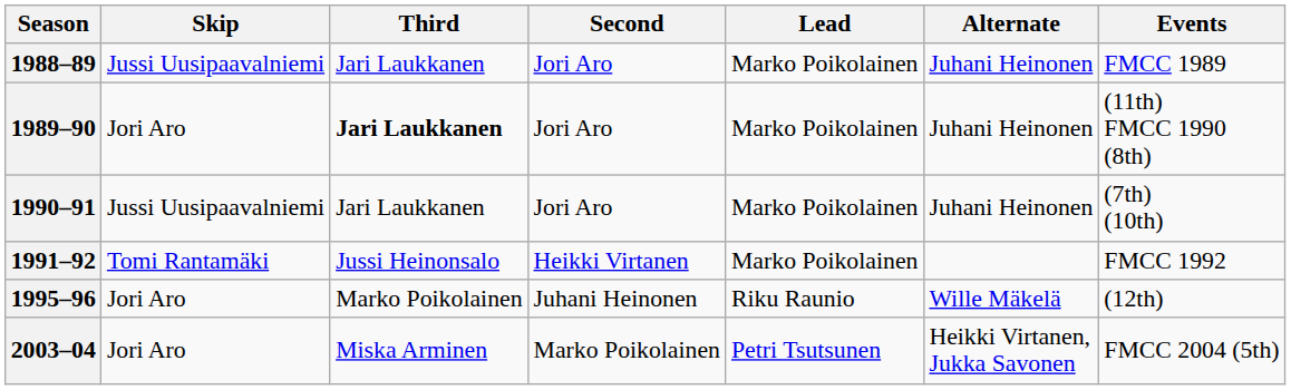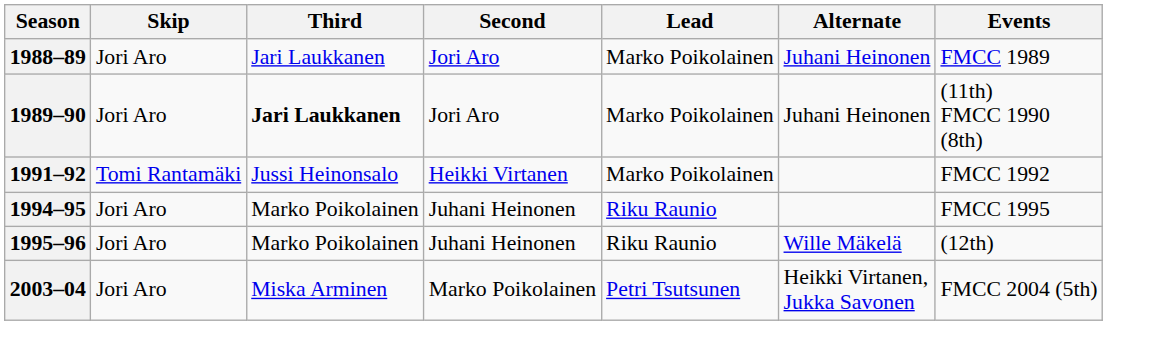 <table class="wikitable">
 <tr>
 <th scope="col">Season</th>
 <th scope="col">Skip</th>
 <th scope="col">Third</th>
 <th scope="col">Second</th>
 <th scope="col">Lead</th>
 <th scope="col">Alternate</th>
 <th scope="col">Events</th>
 </tr>
 <tr>
 <th scope="row">1988–89</th>
-<td><a href='#'>Jussi Uusipaavalniemi</a></td>
+<td>Jori Aro</td>
 <td><a href='#'>Jari Laukkanen</a></td>
 <td><a href='#'>Jori Aro</a></td>
 <td>Marko Poikolainen</td>
 <td><a href='#'>Juhani Heinonen</a></td>
 <td><a href='#'>FMCC</a> 1989 </td>
 </tr>
 <tr>
 <th scope="row">1989–90</th>
 <td>Jori Aro</td>
 <td><strong>Jari Laukkanen</strong></td>
 <td>Jori Aro</td>
 <td>Marko Poikolainen</td>
 <td>Juhani Heinonen</td>
 <td> (11th)<br>FMCC 1990 <br> (8th)</td>
 </tr>
 <tr>
-<th scope="row">1990–91</th>
-<td>Jussi Uusipaavalniemi</td>
-<td>Jari Laukkanen</td>
-<td>Jori Aro</td>
-<td>Marko Poikolainen</td>
-<td>Juhani Heinonen</td>
-<td> (7th)<br> (10th)</td>
-</tr>
-<tr>
 <th scope="row">1991–92</th>
 <td><a href='#'>Tomi Rantamäki</a></td>
 <td><a href='#'>Jussi Heinonsalo</a></td>
 <td><a href='#'>Heikki Virtanen</a></td>
 <td>Marko Poikolainen</td>
 <td></td>
 <td>FMCC 1992 </td>
+</tr>
+<tr>
+<th scope="row">1994–95</th>
+<td>Jori Aro</td>
+<td>Marko Poikolainen</td>
+<td>Juhani Heinonen</td>
+<td><a href='#'>Riku Raunio</a></td>
+<td></td>
+<td>FMCC 1995 </td>
 </tr>
 <tr>
 <th scope="row">1995–96</th>
 <td>Jori Aro</td>
 <td>Marko Poikolainen</td>
 <td>Juhani Heinonen</td>
 <td>Riku Raunio</td>
 <td><a href='#'>Wille Mäkelä</a></td>
 <td> (12th)</td>
 </tr>
 <tr>
 <th scope="row">2003–04</th>
 <td>Jori Aro</td>
 <td><a href='#'>Miska Arminen</a></td>
 <td>Marko Poikolainen</td>
 <td><a href='#'>Petri Tsutsunen</a></td>
 <td>Heikki Virtanen,<br><a href='#'>Jukka Savonen</a></td>
 <td>FMCC 2004 (5th)</td>
 </tr>
 </table>
